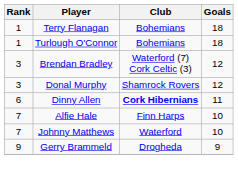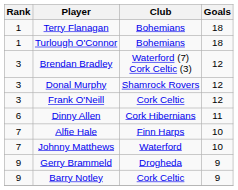 <table class="wikitable" style="text-align:center">
 <tr>
 <th>Rank</th>
 <th>Player</th>
 <th>Club</th>
 <th>Goals</th>
 </tr>
 <tr>
 <td>1</td>
 <td><a href='#'>Terry Flanagan</a></td>
 <td><a href='#'>Bohemians</a></td>
 <td>18</td>
 </tr>
 <tr>
 <td>1</td>
 <td><a href='#'>Turlough O'Connor</a></td>
 <td><a href='#'>Bohemians</a></td>
 <td>18</td>
 </tr>
 <tr>
 <td>3</td>
 <td><a href='#'>Brendan Bradley</a></td>
 <td><a href='#'>Waterford</a> (7)<br><a href='#'>Cork Celtic</a> (3)</td>
 <td>12</td>
 </tr>
 <tr>
 <td>3</td>
 <td><a href='#'>Donal Murphy</a></td>
 <td><a href='#'>Shamrock Rovers</a></td>
 <td>12</td>
 </tr>
 <tr>
+<td>3</td>
+<td><a href='#'>Frank O'Neill</a></td>
+<td><a href='#'>Cork Celtic</a></td>
+<td>12</td>
+</tr>
+<tr>
 <td>6</td>
 <td><a href='#'>Dinny Allen</a></td>
-<td><strong><a href='#'>Cork Hibernians</a></strong></td>
+<td><a href='#'>Cork Hibernians</a></td>
 <td>11</td>
 </tr>
 <tr>
 <td>7</td>
 <td><a href='#'>Alfie Hale</a></td>
 <td><a href='#'>Finn Harps</a></td>
 <td>10</td>
 </tr>
 <tr>
 <td>7</td>
 <td><a href='#'>Johnny Matthews</a></td>
 <td><a href='#'>Waterford</a></td>
 <td>10</td>
 </tr>
 <tr>
 <td>9</td>
 <td><a href='#'>Gerry Brammeld</a></td>
 <td><a href='#'>Drogheda</a></td>
 <td>9</td>
 </tr>
 <tr>
+<td>9</td>
+<td><a href='#'>Barry Notley</a></td>
+<td><a href='#'>Cork Celtic</a></td>
+<td>9</td>
+</tr>
+<tr>
 </tr>
 </table>
